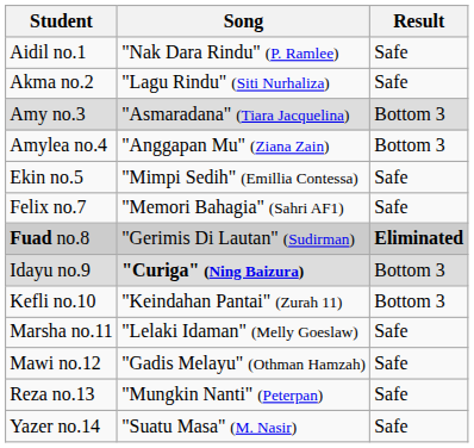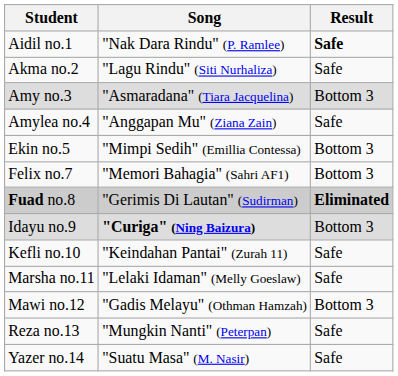 <table class="wikitable" style="font-size:90%;">
 <tr>
 <th>Student</th>
 <th>Song</th>
 <th>Result</th>
 </tr>
 <tr>
 <td>Aidil no.1</td>
 <td>"Nak Dara Rindu" <small>(<a href='#'>P. Ramlee</a>)</small></td>
-<td>Safe</td>
+<td><strong>Safe</strong></td>
 </tr>
 <tr>
 <td>Akma no.2</td>
 <td>"Lagu Rindu" <small>(<a href='#'>Siti Nurhaliza</a>)</small></td>
 <td>Safe</td>
 </tr>
 <tr bgcolor="#DDDDDD">
 <td>Amy no.3</td>
 <td>"Asmaradana" <small>(<a href='#'>Tiara Jacquelina</a>)</small></td>
 <td>Bottom 3</td>
 </tr>
 <tr>
 <td>Amylea no.4</td>
 <td>"Anggapan Mu" <small>(<a href='#'>Ziana Zain</a>)</small></td>
-<td>Bottom 3</td>
+<td>Safe</td>
 </tr>
 <tr>
 <td>Ekin no.5</td>
 <td>"Mimpi Sedih" <small>(Emillia Contessa)</small></td>
-<td>Safe</td>
+<td>Bottom 3</td>
 </tr>
 <tr>
 <td>Felix no.7</td>
 <td>"Memori Bahagia" <small>(Sahri AF1)</small></td>
-<td>Safe</td>
+<td>Bottom 3</td>
 </tr>
 <tr bgcolor="#CCCCCC">
 <td><strong>Fuad</strong> no.8</td>
 <td>"Gerimis Di Lautan" <small>(<a href='#'>Sudirman</a>)</small></td>
 <td><strong>Eliminated</strong></td>
 </tr>
 <tr bgcolor="#DDDDDD">
 <td>Idayu no.9</td>
 <td><strong>"Curiga" <small>(<a href='#'>Ning Baizura</a>)</small></strong></td>
 <td>Bottom 3</td>
 </tr>
 <tr>
 <td>Kefli no.10</td>
 <td>"Keindahan Pantai" <small>(Zurah 11)</small></td>
-<td>Bottom 3</td>
+<td>Safe</td>
 </tr>
 <tr>
 <td>Marsha no.11</td>
 <td>"Lelaki Idaman" <small>(Melly Goeslaw)</small></td>
 <td>Safe</td>
 </tr>
 <tr>
 <td>Mawi no.12</td>
 <td>"Gadis Melayu" <small>(Othman Hamzah)</small></td>
-<td>Safe</td>
+<td>Bottom 3</td>
 </tr>
 <tr>
 <td>Reza no.13</td>
 <td>"Mungkin Nanti" <small>(<a href='#'>Peterpan</a>)</small></td>
 <td>Safe</td>
 </tr>
 <tr>
 <td>Yazer no.14</td>
 <td>"Suatu Masa" <small>(<a href='#'>M. Nasir</a>)</small></td>
 <td>Safe</td>
 </tr>
 </table>
